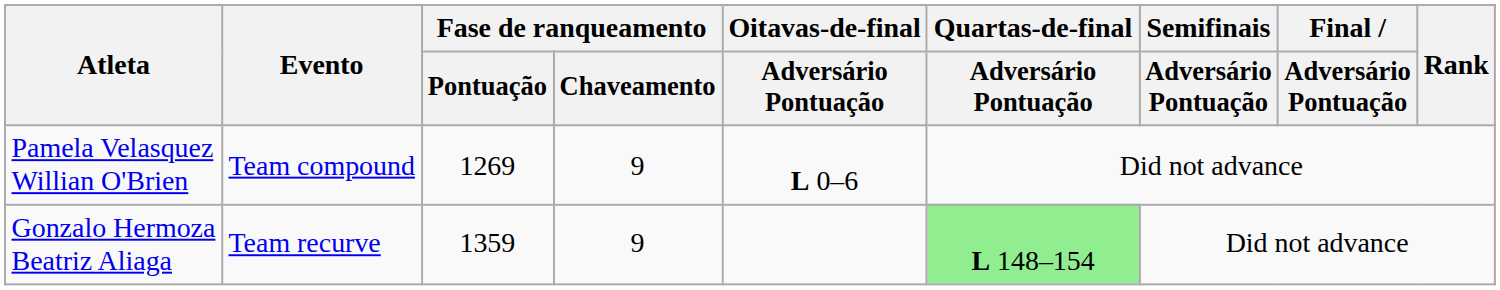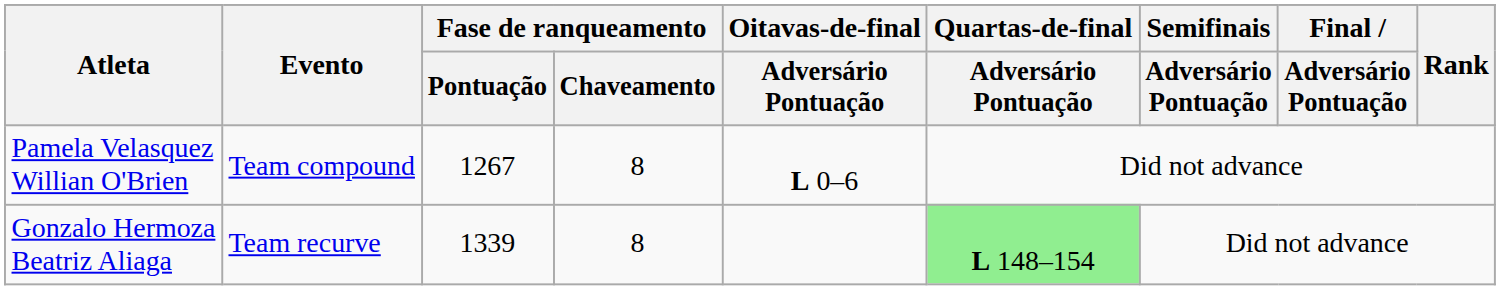 <table class="wikitable" style="font-size:90%">
 <tr>
 <th rowspan="2">Atleta</th>
 <th rowspan="2">Evento</th>
 <th colspan="2">Fase de ranqueamento</th>
 <th>Oitavas-de-final</th>
 <th>Quartas-de-final</th>
 <th>Semifinais</th>
 <th>Final / </th>
 <th rowspan="2">Rank</th>
 </tr>
 <tr style="font-size:95%">
 <th>Pontuação</th>
 <th>Chaveamento</th>
 <th>Adversário<br>Pontuação</th>
 <th>Adversário<br>Pontuação</th>
 <th>Adversário<br>Pontuação</th>
 <th>Adversário<br>Pontuação</th>
 </tr>
 <tr align=center>
 <td align=left><a href='#'>Pamela Velasquez</a><br><a href='#'>Willian O'Brien</a></td>
 <td align=left><a href='#'>Team compound</a></td>
-<td>1269</td>
-<td>9</td>
+<td>1267</td>
+<td>8</td>
 <td><br><strong>L</strong> 0–6</td>
 <td colspan=4>Did not advance</td>
 </tr>
 <tr align=center>
 <td align=left><a href='#'>Gonzalo Hermoza</a><br><a href='#'>Beatriz Aliaga</a></td>
 <td align=left><a href='#'>Team recurve</a></td>
-<td>1359</td>
-<td>9</td>
+<td>1339</td>
+<td>8</td>
 <td></td>
 <td style="background: lightgreen;"><br><strong>L</strong> 148–154</td>
 <td colspan=3>Did not advance</td>
 </tr>
 </table>
